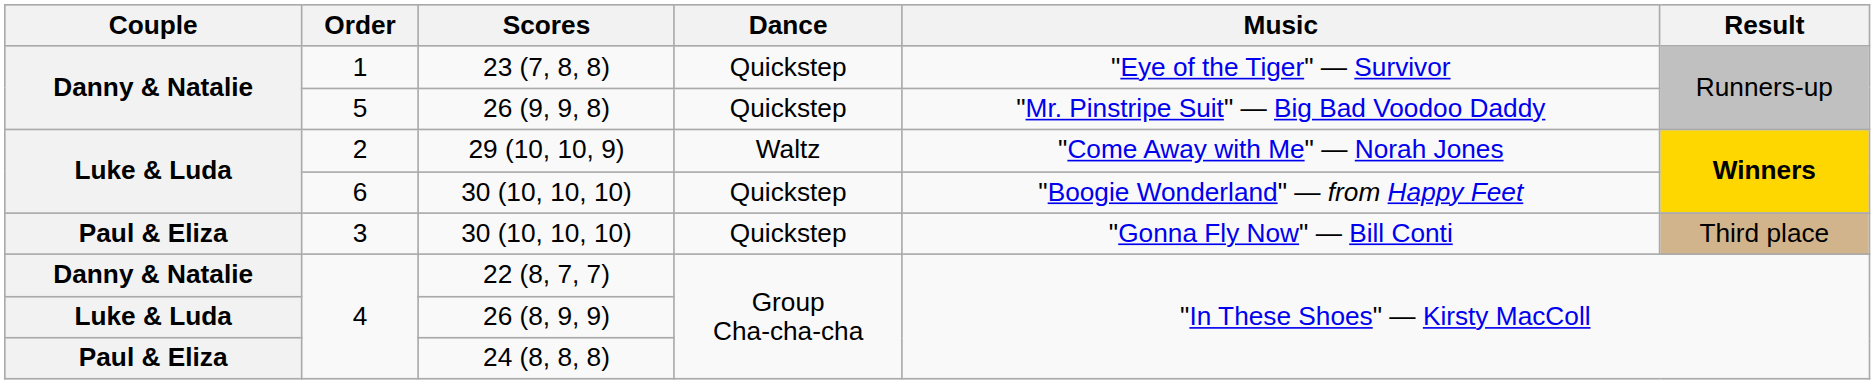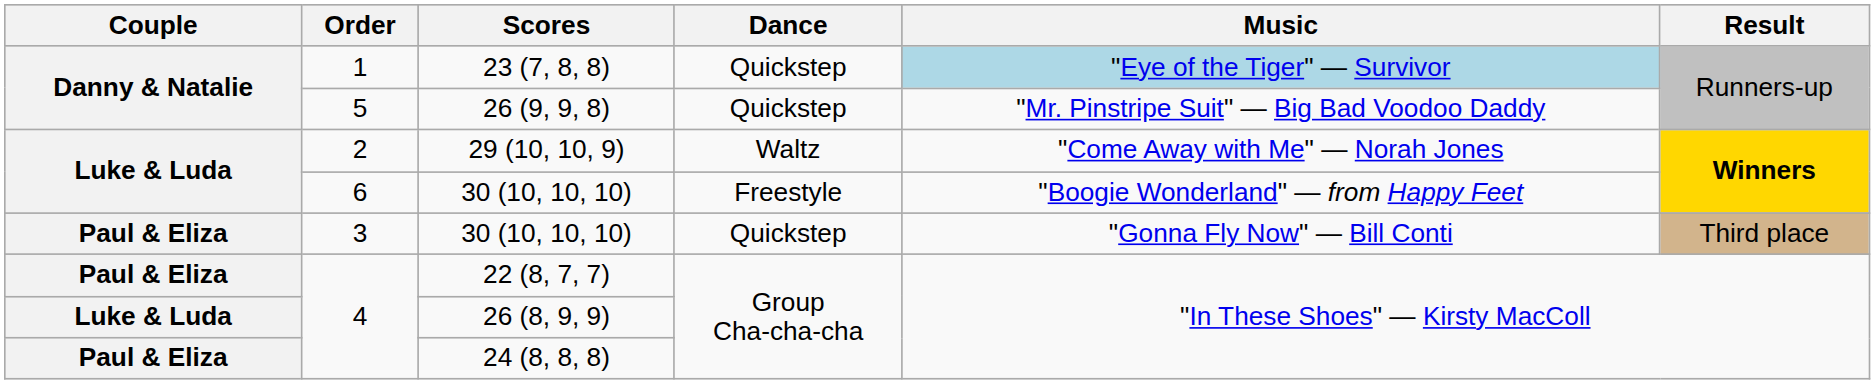 <table class="wikitable sortable" style="text-align:center; width: 90%">
 <tr>
 <th scope="col">Couple</th>
 <th scope="col">Order</th>
 <th scope="col">Scores</th>
 <th scope="col">Dance</th>
 <th scope="col" class="unsortable">Music</th>
 <th scope="col" class="unsortable">Result</th>
 </tr>
 <tr>
 <th rowspan="2" scope="row">Danny & Natalie</th>
 <td>1</td>
 <td>23 (7, 8, 8)</td>
 <td>Quickstep</td>
-<td>"<a href='#'>Eye of the Tiger</a>" — <a href='#'>Survivor</a></td>
+<td style="background: lightblue;">"<a href='#'>Eye of the Tiger</a>" — <a href='#'>Survivor</a></td>
 <td rowspan="2" bgcolor="silver">Runners-up</td>
 </tr>
 <tr>
 <td>5</td>
 <td>26 (9, 9, 8)</td>
 <td>Quickstep</td>
 <td>"<a href='#'>Mr. Pinstripe Suit</a>" — <a href='#'>Big Bad Voodoo Daddy</a></td>
 </tr>
 <tr>
 <th rowspan="2" scope="row">Luke & Luda</th>
 <td>2</td>
 <td>29 (10, 10, 9)</td>
 <td>Waltz</td>
 <td>"<a href='#'>Come Away with Me</a>" — <a href='#'>Norah Jones</a></td>
 <td rowspan="2" bgcolor="gold"><strong>Winners</strong></td>
 </tr>
 <tr>
 <td>6</td>
 <td>30 (10, 10, 10)</td>
-<td>Quickstep</td>
+<td>Freestyle</td>
 <td>"<a href='#'>Boogie Wonderland</a>" — <em>from <a href='#'>Happy Feet</a></em></td>
 </tr>
 <tr>
 <th scope="row">Paul & Eliza</th>
 <td>3</td>
 <td>30 (10, 10, 10)</td>
 <td>Quickstep</td>
 <td>"<a href='#'>Gonna Fly Now</a>" — <a href='#'>Bill Conti</a></td>
 <td bgcolor="tan">Third place</td>
 </tr>
 <tr>
-<th scope="row">Danny & Natalie</th>
+<th scope="row">Paul & Eliza</th>
 <td rowspan="3">4</td>
 <td>22 (8, 7, 7)</td>
 <td rowspan="3">Group<br>Cha-cha-cha</td>
 <td colspan="2" rowspan="3">"<a href='#'>In These Shoes</a>" — <a href='#'>Kirsty MacColl</a></td>
 </tr>
 <tr>
 <th scope="row">Luke & Luda</th>
 <td>26 (8, 9, 9)</td>
 </tr>
 <tr>
 <th scope="row">Paul & Eliza</th>
 <td>24 (8, 8, 8)</td>
 </tr>
 </table>
